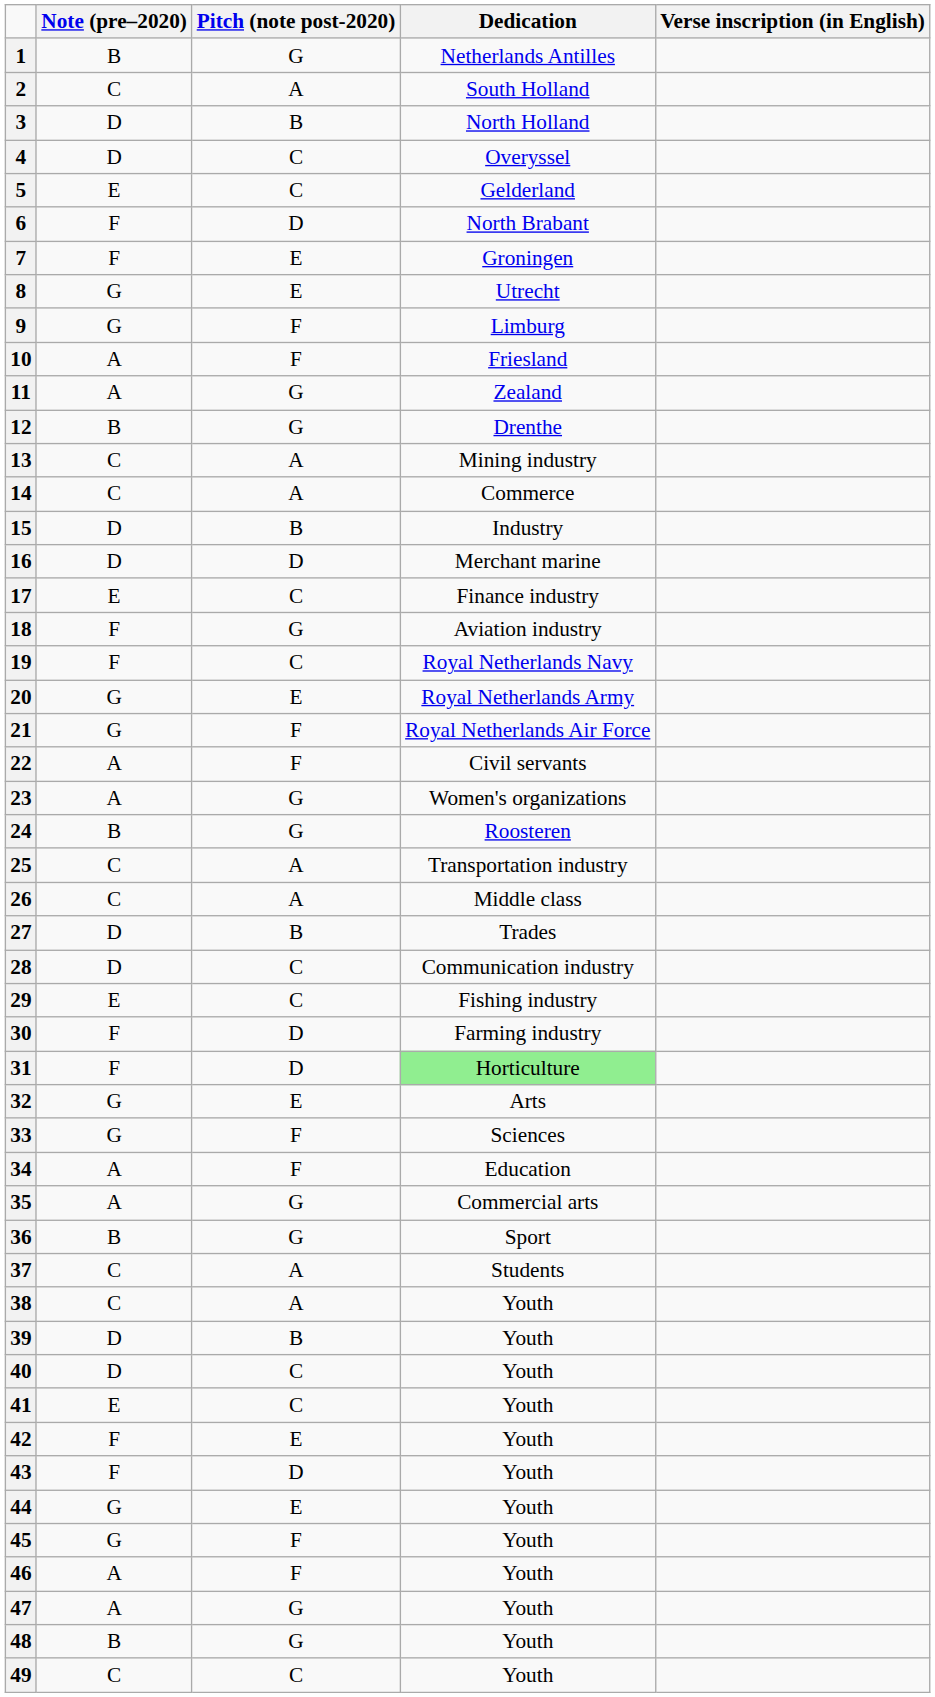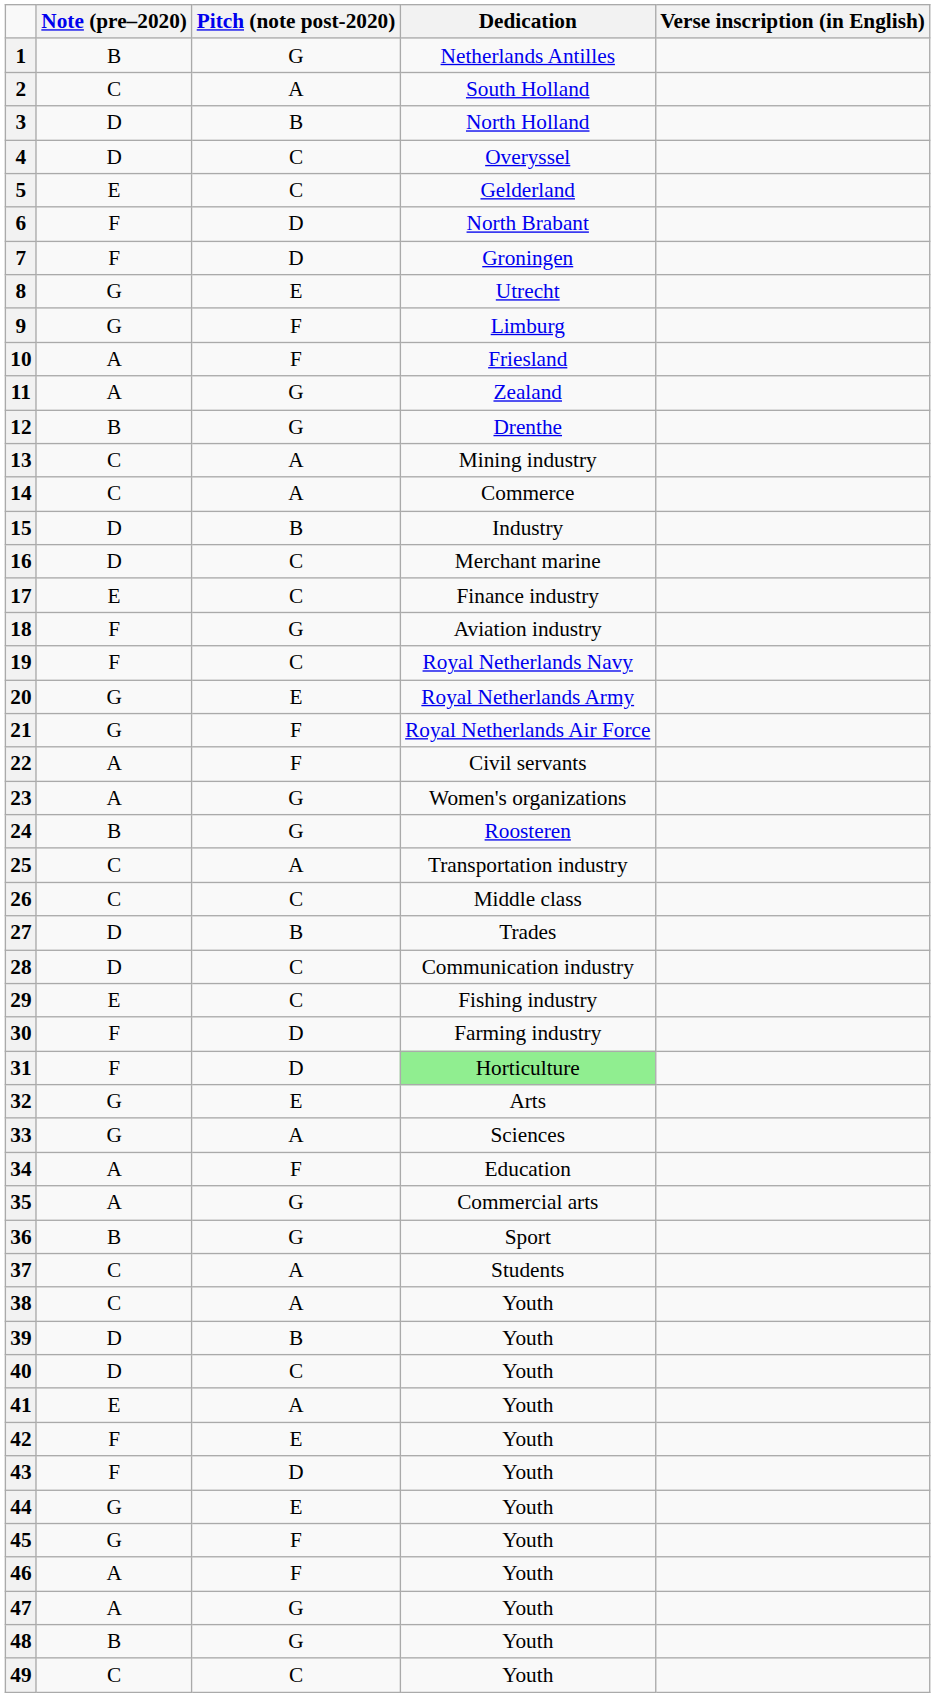 <table class="wikitable mw-collapsible mw-collapsed" style="text-align: center; margin-left: auto; margin-right: auto; border: none;">
 <tr>
 <td></td>
 <th scope="col"><a href='#'>Note</a> (pre–2020)</th>
 <th scope="col"><a href='#'>Pitch</a> (note post-2020)</th>
 <th scope="col">Dedication</th>
 <th scope="col">Verse inscription (in English)</th>
 </tr>
 <tr>
 <th scope="row">1</th>
 <td>B</td>
 <td>G</td>
 <td><a href='#'>Netherlands Antilles</a></td>
 <td></td>
 </tr>
 <tr>
 <th scope="row">2</th>
 <td>C</td>
 <td>A</td>
 <td><a href='#'>South Holland</a></td>
 <td></td>
 </tr>
 <tr>
 <th scope="row">3</th>
 <td>D</td>
 <td>B</td>
 <td><a href='#'>North Holland</a></td>
 <td></td>
 </tr>
 <tr>
 <th scope="row">4</th>
 <td>D</td>
 <td>C</td>
 <td><a href='#'>Overyssel</a></td>
 <td></td>
 </tr>
 <tr>
 <th scope="row">5</th>
 <td>E</td>
 <td>C</td>
 <td><a href='#'>Gelderland</a></td>
 <td></td>
 </tr>
 <tr>
 <th scope="row">6</th>
 <td>F</td>
 <td>D</td>
 <td><a href='#'>North Brabant</a></td>
 <td></td>
 </tr>
 <tr>
 <th scope="row">7</th>
 <td>F</td>
-<td>E</td>
+<td>D</td>
 <td><a href='#'>Groningen</a></td>
 <td></td>
 </tr>
 <tr>
 <th scope="row">8</th>
 <td>G</td>
 <td>E</td>
 <td><a href='#'>Utrecht</a></td>
 <td></td>
 </tr>
 <tr>
 <th scope="row">9</th>
 <td>G</td>
 <td>F</td>
 <td><a href='#'>Limburg</a></td>
 <td></td>
 </tr>
 <tr>
 <th scope="row">10</th>
 <td>A</td>
 <td>F</td>
 <td><a href='#'>Friesland</a></td>
 <td></td>
 </tr>
 <tr>
 <th scope="row">11</th>
 <td>A</td>
 <td>G</td>
 <td><a href='#'>Zealand</a></td>
 <td></td>
 </tr>
 <tr>
 <th scope="row">12</th>
 <td>B</td>
 <td>G</td>
 <td><a href='#'>Drenthe</a></td>
 <td></td>
 </tr>
 <tr>
 <th scope="row">13</th>
 <td>C</td>
 <td>A</td>
 <td>Mining industry</td>
 <td></td>
 </tr>
 <tr>
 <th scope="row">14</th>
 <td>C</td>
 <td>A</td>
 <td>Commerce</td>
 <td></td>
 </tr>
 <tr>
 <th scope="row">15</th>
 <td>D</td>
 <td>B</td>
 <td>Industry</td>
 <td></td>
 </tr>
 <tr>
 <th scope="row">16</th>
 <td>D</td>
-<td>D</td>
+<td>C</td>
 <td>Merchant marine</td>
 <td></td>
 </tr>
 <tr>
 <th scope="row">17</th>
 <td>E</td>
 <td>C</td>
 <td>Finance industry</td>
 <td></td>
 </tr>
 <tr>
 <th scope="row">18</th>
 <td>F</td>
 <td>G</td>
 <td>Aviation industry</td>
 <td></td>
 </tr>
 <tr>
 <th scope="row">19</th>
 <td>F</td>
 <td>C</td>
 <td><a href='#'>Royal Netherlands Navy</a></td>
 <td></td>
 </tr>
 <tr>
 <th scope="row">20</th>
 <td>G</td>
 <td>E</td>
 <td><a href='#'>Royal Netherlands Army</a></td>
 <td></td>
 </tr>
 <tr>
 <th scope="row">21</th>
 <td>G</td>
 <td>F</td>
 <td><a href='#'>Royal Netherlands Air Force</a></td>
 <td></td>
 </tr>
 <tr>
 <th scope="row">22</th>
 <td>A</td>
 <td>F</td>
 <td>Civil servants</td>
 <td></td>
 </tr>
 <tr>
 <th scope="row">23</th>
 <td>A</td>
 <td>G</td>
 <td>Women's organizations</td>
 <td></td>
 </tr>
 <tr>
 <th scope="row">24</th>
 <td>B</td>
 <td>G</td>
 <td><a href='#'>Roosteren</a></td>
 <td></td>
 </tr>
 <tr>
 <th scope="row">25</th>
 <td>C</td>
 <td>A</td>
 <td>Transportation industry</td>
 <td></td>
 </tr>
 <tr>
 <th scope="row">26</th>
 <td>C</td>
-<td>A</td>
+<td>C</td>
 <td>Middle class</td>
 <td></td>
 </tr>
 <tr>
 <th scope="row">27</th>
 <td>D</td>
 <td>B</td>
 <td>Trades</td>
 <td></td>
 </tr>
 <tr>
 <th scope="row">28</th>
 <td>D</td>
 <td>C</td>
 <td>Communication industry</td>
 <td></td>
 </tr>
 <tr>
 <th scope="row">29</th>
 <td>E</td>
 <td>C</td>
 <td>Fishing industry</td>
 <td></td>
 </tr>
 <tr>
 <th scope="row">30</th>
 <td>F</td>
 <td>D</td>
 <td>Farming industry</td>
 <td></td>
 </tr>
 <tr>
 <th scope="row">31</th>
 <td>F</td>
 <td>D</td>
 <td style="background: lightgreen;">Horticulture</td>
 <td></td>
 </tr>
 <tr>
 <th scope="row">32</th>
 <td>G</td>
 <td>E</td>
 <td>Arts</td>
 <td></td>
 </tr>
 <tr>
 <th scope="row">33</th>
 <td>G</td>
-<td>F</td>
+<td>A</td>
 <td>Sciences</td>
 <td></td>
 </tr>
 <tr>
 <th scope="row">34</th>
 <td>A</td>
 <td>F</td>
 <td>Education</td>
 <td></td>
 </tr>
 <tr>
 <th scope="row">35</th>
 <td>A</td>
 <td>G</td>
 <td>Commercial arts</td>
 <td></td>
 </tr>
 <tr>
 <th scope="row">36</th>
 <td>B</td>
 <td>G</td>
 <td>Sport</td>
 <td></td>
 </tr>
 <tr>
 <th scope="row">37</th>
 <td>C</td>
 <td>A</td>
 <td>Students</td>
 <td></td>
 </tr>
 <tr>
 <th scope="row">38</th>
 <td>C</td>
 <td>A</td>
 <td>Youth</td>
 <td></td>
 </tr>
 <tr>
 <th scope="row">39</th>
 <td>D</td>
 <td>B</td>
 <td>Youth</td>
 <td></td>
 </tr>
 <tr>
 <th scope="row">40</th>
 <td>D</td>
 <td>C</td>
 <td>Youth</td>
 <td></td>
 </tr>
 <tr>
 <th scope="row">41</th>
 <td>E</td>
-<td>C</td>
+<td>A</td>
 <td>Youth</td>
 <td></td>
 </tr>
 <tr>
 <th scope="row">42</th>
 <td>F</td>
 <td>E</td>
 <td>Youth</td>
 <td></td>
 </tr>
 <tr>
 <th scope="row">43</th>
 <td>F</td>
 <td>D</td>
 <td>Youth</td>
 <td></td>
 </tr>
 <tr>
 <th scope="row">44</th>
 <td>G</td>
 <td>E</td>
 <td>Youth</td>
 <td></td>
 </tr>
 <tr>
 <th scope="row">45</th>
 <td>G</td>
 <td>F</td>
 <td>Youth</td>
 <td></td>
 </tr>
 <tr>
 <th scope="row">46</th>
 <td>A</td>
 <td>F</td>
 <td>Youth</td>
 <td></td>
 </tr>
 <tr>
 <th scope="row">47</th>
 <td>A</td>
 <td>G</td>
 <td>Youth</td>
 <td></td>
 </tr>
 <tr>
 <th scope="row">48</th>
 <td>B</td>
 <td>G</td>
 <td>Youth</td>
 <td></td>
 </tr>
 <tr>
 <th scope="row">49</th>
 <td>C</td>
 <td>C</td>
 <td>Youth</td>
 <td></td>
 </tr>
 </table>
